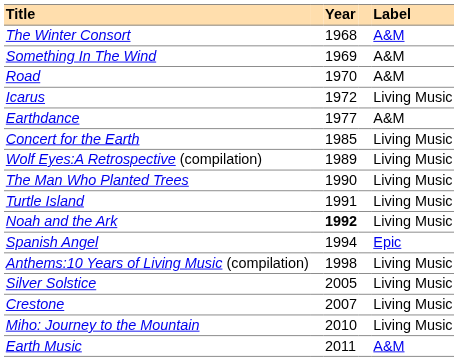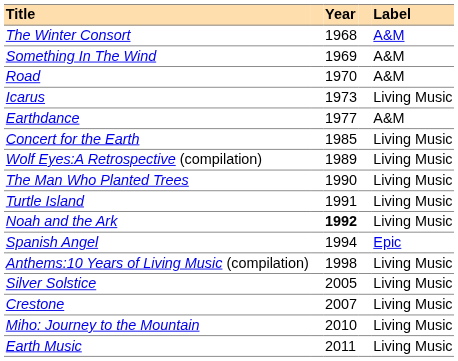 <table cellspacing="0" cellpadding="2" border="0">
 <tr style="background:#ffdead;">
 <th align="left" style="border-bottom:1px solid grey; border-top:1px solid grey;">Title</th>
 <th width="10" style="border-bottom:1px solid grey; border-top:1px solid grey;"></th>
 <th align="left" style="border-bottom:1px solid grey; border-top:1px solid grey;">Year</th>
 <th width="10" style="border-bottom:1px solid grey; border-top:1px solid grey;"></th>
 <th align="left" style="border-bottom:1px solid grey; border-top:1px solid grey;">Label</th>
 </tr>
 <tr>
 <td style="border-bottom:1px solid grey;"><em><a href='#'>The Winter Consort</a></em></td>
 <td style="border-bottom:1px solid grey;"></td>
 <td style="border-bottom:1px solid grey;">1968</td>
 <td style="border-bottom:1px solid grey;"></td>
 <td style="border-bottom:1px solid grey;"><a href='#'>A&M</a></td>
 </tr>
 <tr>
 <td style="border-bottom:1px solid grey;"><em><a href='#'>Something In The Wind</a></em></td>
 <td style="border-bottom:1px solid grey;"></td>
 <td style="border-bottom:1px solid grey;">1969</td>
 <td style="border-bottom:1px solid grey;"></td>
 <td style="border-bottom:1px solid grey;">A&M</td>
 </tr>
 <tr>
 <td style="border-bottom:1px solid grey;"><em><a href='#'>Road</a></em></td>
 <td style="border-bottom:1px solid grey;"></td>
 <td style="border-bottom:1px solid grey;">1970</td>
 <td style="border-bottom:1px solid grey;"></td>
 <td style="border-bottom:1px solid grey;">A&M</td>
 </tr>
 <tr>
 <td style="border-bottom:1px solid grey;"><em><a href='#'>Icarus</a></em></td>
 <td style="border-bottom:1px solid grey;"></td>
-<td style="border-bottom:1px solid grey;">1972</td>
+<td style="border-bottom:1px solid grey;">1973</td>
 <td style="border-bottom:1px solid grey;"></td>
 <td style="border-bottom:1px solid grey;">Living Music</td>
 </tr>
 <tr>
 <td style="border-bottom:1px solid grey;"><em><a href='#'>Earthdance</a></em></td>
 <td style="border-bottom:1px solid grey;"></td>
 <td style="border-bottom:1px solid grey;">1977</td>
 <td style="border-bottom:1px solid grey;"></td>
 <td style="border-bottom:1px solid grey;">A&M</td>
 </tr>
 <tr>
 <td style="border-bottom:1px solid grey;"><em><a href='#'>Concert for the Earth</a></em></td>
 <td style="border-bottom:1px solid grey;"></td>
 <td style="border-bottom:1px solid grey;">1985</td>
 <td style="border-bottom:1px solid grey;"></td>
 <td style="border-bottom:1px solid grey;">Living Music</td>
 </tr>
 <tr>
 <td style="border-bottom:1px solid grey;"><em><a href='#'>Wolf Eyes:A Retrospective</a></em> (compilation)</td>
 <td style="border-bottom:1px solid grey;"></td>
 <td style="border-bottom:1px solid grey;">1989</td>
 <td style="border-bottom:1px solid grey;"></td>
 <td style="border-bottom:1px solid grey;">Living Music</td>
 </tr>
 <tr>
 <td style="border-bottom:1px solid grey;"><em><a href='#'>The Man Who Planted Trees</a></em></td>
 <td style="border-bottom:1px solid grey;"></td>
 <td style="border-bottom:1px solid grey;">1990</td>
 <td style="border-bottom:1px solid grey;"></td>
 <td style="border-bottom:1px solid grey;">Living Music</td>
 </tr>
 <tr>
 <td style="border-bottom:1px solid grey;"><em><a href='#'>Turtle Island</a></em></td>
 <td style="border-bottom:1px solid grey;"></td>
 <td style="border-bottom:1px solid grey;">1991</td>
 <td style="border-bottom:1px solid grey;"></td>
 <td style="border-bottom:1px solid grey;">Living Music</td>
 </tr>
 <tr>
 <td style="border-bottom:1px solid grey;"><em><a href='#'>Noah and the Ark</a></em></td>
 <td style="border-bottom:1px solid grey;"></td>
 <td style="border-bottom:1px solid grey;"><strong>1992</strong></td>
 <td style="border-bottom:1px solid grey;"></td>
 <td style="border-bottom:1px solid grey;">Living Music</td>
 </tr>
 <tr>
 <td style="border-bottom:1px solid grey;"><em><a href='#'>Spanish Angel</a></em></td>
 <td style="border-bottom:1px solid grey;"></td>
 <td style="border-bottom:1px solid grey;">1994</td>
 <td style="border-bottom:1px solid grey;"></td>
 <td style="border-bottom:1px solid grey;"><a href='#'>Epic</a></td>
 </tr>
 <tr>
 <td style="border-bottom:1px solid grey;"><em><a href='#'>Anthems:10 Years of Living Music</a></em> (compilation)</td>
 <td style="border-bottom:1px solid grey;"></td>
 <td style="border-bottom:1px solid grey;">1998</td>
 <td style="border-bottom:1px solid grey;"></td>
 <td style="border-bottom:1px solid grey;">Living Music</td>
 </tr>
 <tr>
 <td style="border-bottom:1px solid grey;"><em><a href='#'>Silver Solstice</a></em></td>
 <td style="border-bottom:1px solid grey;"></td>
 <td style="border-bottom:1px solid grey;">2005</td>
 <td style="border-bottom:1px solid grey;"></td>
 <td style="border-bottom:1px solid grey;">Living Music</td>
 </tr>
 <tr>
 <td style="border-bottom:1px solid grey;"><em><a href='#'>Crestone</a></em></td>
 <td style="border-bottom:1px solid grey;"></td>
 <td style="border-bottom:1px solid grey;">2007</td>
 <td style="border-bottom:1px solid grey;"></td>
 <td style="border-bottom:1px solid grey;">Living Music</td>
 </tr>
 <tr>
 <td style="border-bottom:1px solid grey;"><em><a href='#'>Miho: Journey to the Mountain</a></em></td>
 <td style="border-bottom:1px solid grey;"></td>
 <td style="border-bottom:1px solid grey;">2010</td>
 <td style="border-bottom:1px solid grey;"></td>
 <td style="border-bottom:1px solid grey;">Living Music</td>
 </tr>
 <tr>
 <td style="border-bottom:1px solid grey;"><em><a href='#'>Earth Music</a></em></td>
 <td style="border-bottom:1px solid grey;"></td>
 <td style="border-bottom:1px solid grey;">2011</td>
 <td style="border-bottom:1px solid grey;"></td>
-<td style="border-bottom:1px solid grey;"><a href='#'>A&M</a></td>
+<td style="border-bottom:1px solid grey;">Living Music</td>
 </tr>
 </table>
